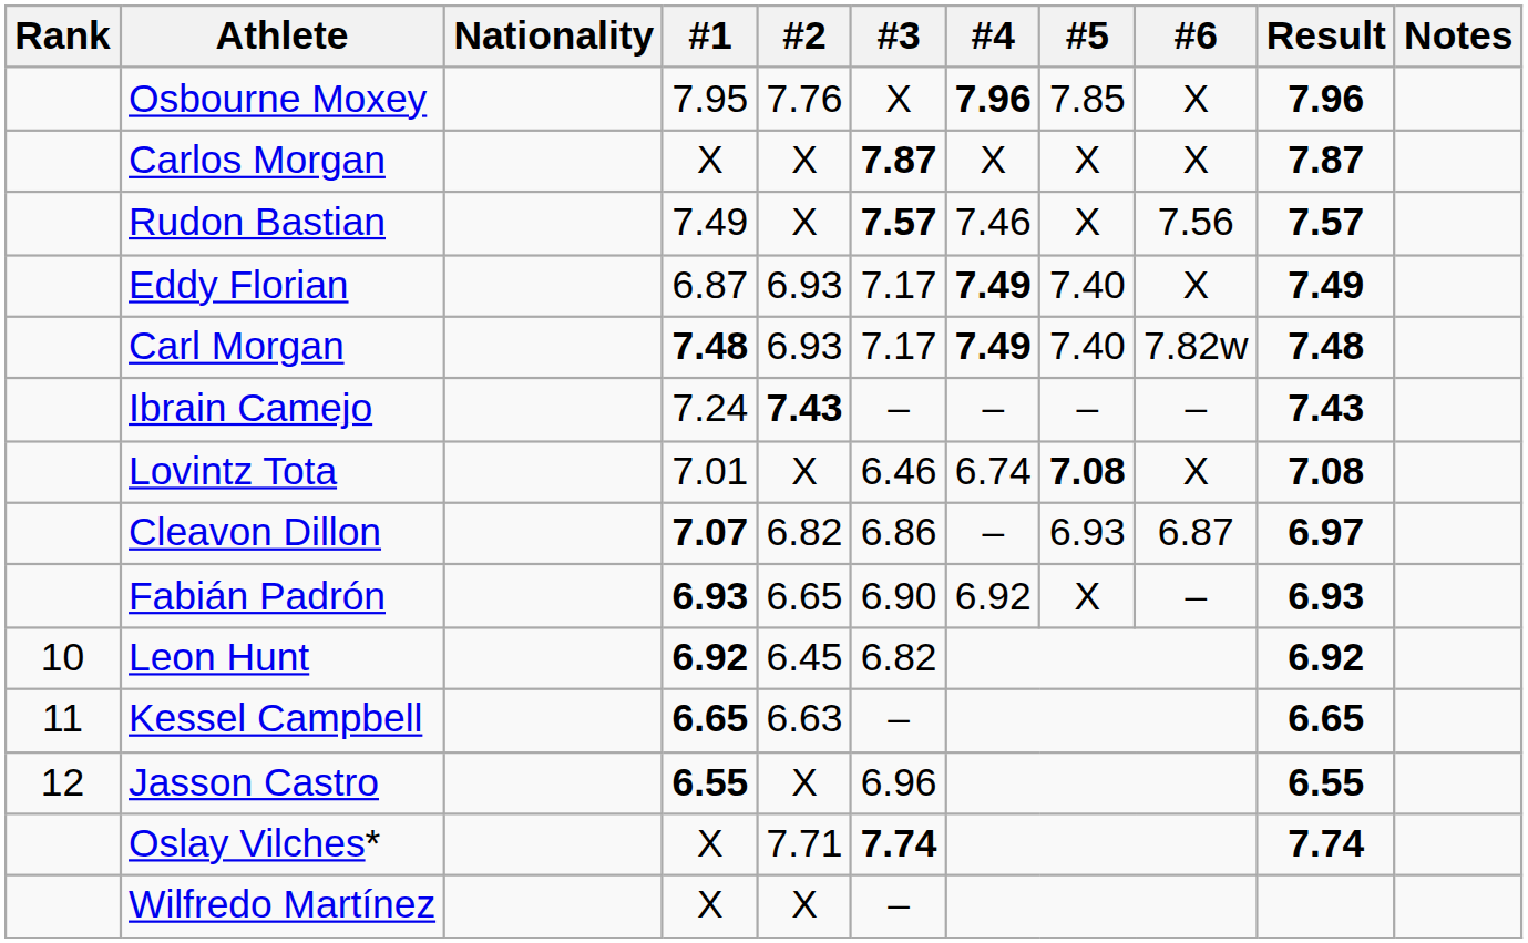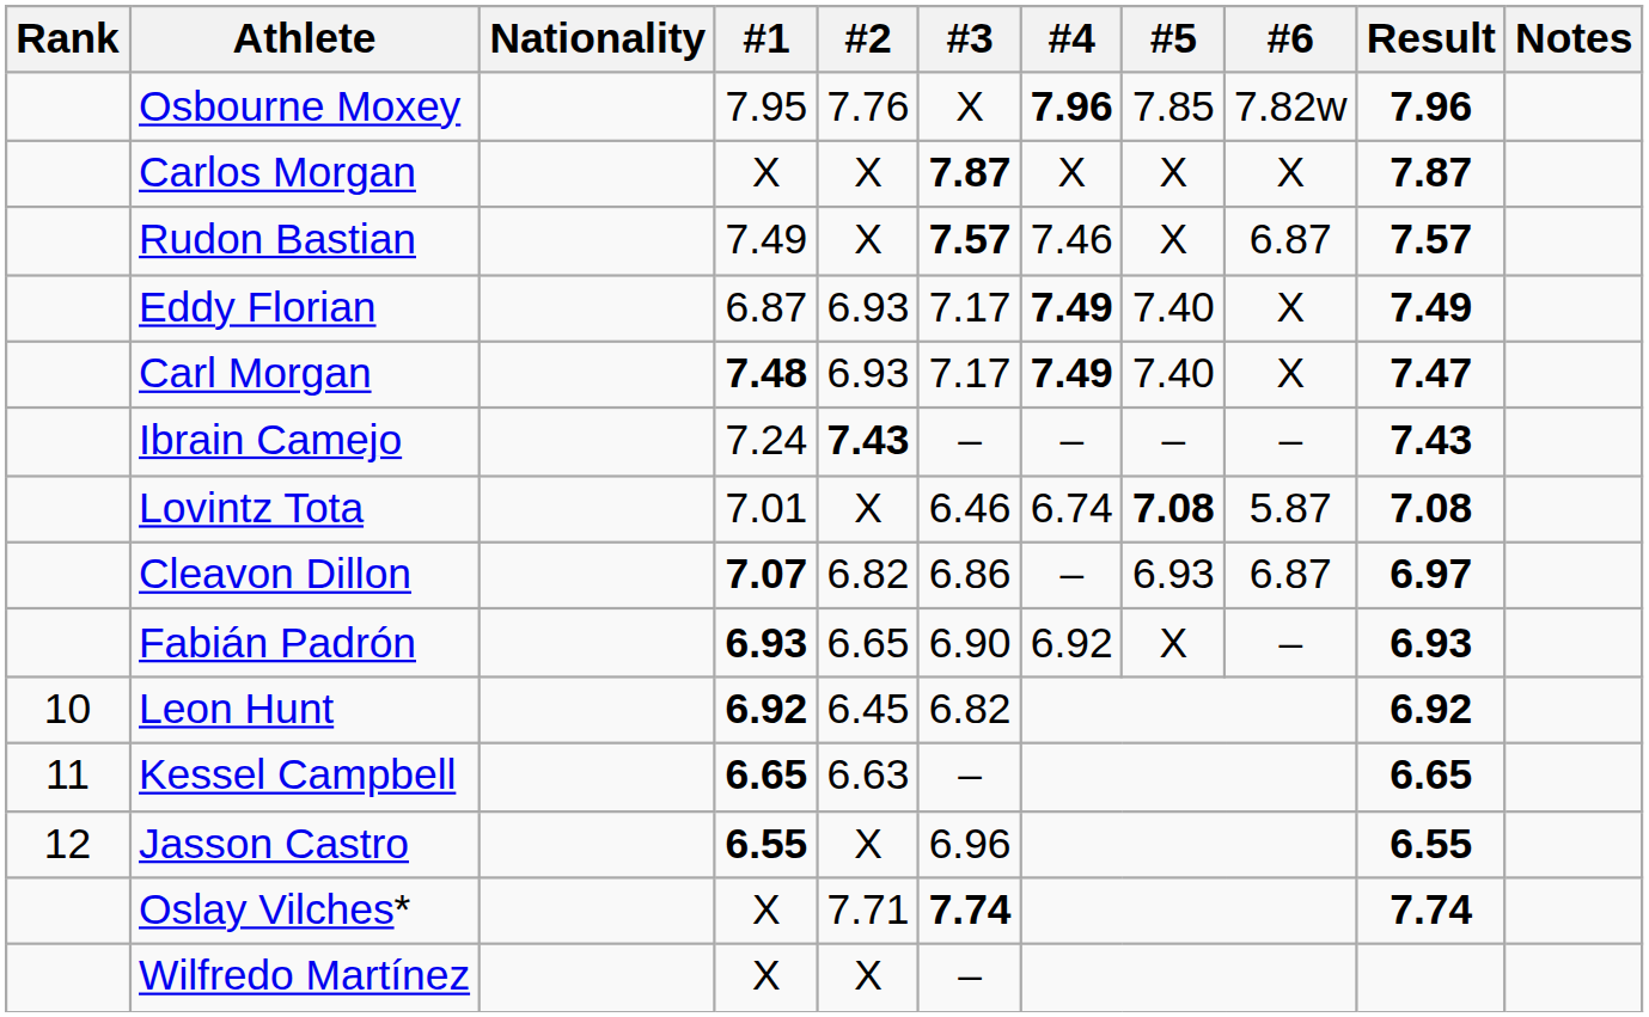 <table class="wikitable sortable" style="text-align:center">
 <tr>
 <th>Rank</th>
 <th>Athlete</th>
 <th>Nationality</th>
 <th>#1</th>
 <th>#2</th>
 <th>#3</th>
 <th>#4</th>
 <th>#5</th>
 <th>#6</th>
 <th>Result</th>
 <th>Notes</th>
 </tr>
 <tr>
 <td></td>
 <td align=left><a href='#'>Osbourne Moxey</a></td>
 <td align=left></td>
 <td>7.95</td>
 <td>7.76</td>
 <td>X</td>
 <td><strong>7.96</strong></td>
 <td>7.85</td>
-<td>X</td>
+<td>7.82w</td>
 <td><strong>7.96</strong></td>
 <td></td>
 </tr>
 <tr>
 <td></td>
 <td align=left><a href='#'>Carlos Morgan</a></td>
 <td align=left></td>
 <td>X</td>
 <td>X</td>
 <td><strong>7.87</strong></td>
 <td>X</td>
 <td>X</td>
 <td>X</td>
 <td><strong>7.87</strong></td>
 <td></td>
 </tr>
 <tr>
 <td></td>
 <td align=left><a href='#'>Rudon Bastian</a></td>
 <td align=left></td>
 <td>7.49</td>
 <td>X</td>
 <td><strong>7.57</strong></td>
 <td>7.46</td>
 <td>X</td>
-<td>7.56</td>
+<td>6.87</td>
 <td><strong>7.57</strong></td>
 <td></td>
 </tr>
 <tr>
 <td></td>
 <td align=left><a href='#'>Eddy Florian</a></td>
 <td align=left></td>
 <td>6.87</td>
 <td>6.93</td>
 <td>7.17</td>
 <td><strong>7.49</strong></td>
 <td>7.40</td>
 <td>X</td>
 <td><strong>7.49</strong></td>
 <td></td>
 </tr>
 <tr>
 <td></td>
 <td align=left><a href='#'>Carl Morgan</a></td>
 <td align=left></td>
 <td><strong>7.48</strong></td>
 <td>6.93</td>
 <td>7.17</td>
 <td><strong>7.49</strong></td>
 <td>7.40</td>
-<td>7.82w</td>
-<td><strong>7.48</strong></td>
+<td>X</td>
+<td><strong>7.47</strong></td>
 <td></td>
 </tr>
 <tr>
 <td></td>
 <td align=left><a href='#'>Ibrain Camejo</a></td>
 <td align=left></td>
 <td>7.24</td>
 <td><strong>7.43</strong></td>
 <td>–</td>
 <td>–</td>
 <td>–</td>
 <td>–</td>
 <td><strong>7.43</strong></td>
 <td></td>
 </tr>
 <tr>
 <td></td>
 <td align=left><a href='#'>Lovintz Tota</a></td>
 <td align=left></td>
 <td>7.01</td>
 <td>X</td>
 <td>6.46</td>
 <td>6.74</td>
 <td><strong>7.08</strong></td>
-<td>X</td>
+<td>5.87</td>
 <td><strong>7.08</strong></td>
 <td></td>
 </tr>
 <tr>
 <td></td>
 <td align=left><a href='#'>Cleavon Dillon</a></td>
 <td align=left></td>
 <td><strong>7.07</strong></td>
 <td>6.82</td>
 <td>6.86</td>
 <td>–</td>
 <td>6.93</td>
 <td>6.87</td>
 <td><strong>6.97</strong></td>
 <td></td>
 </tr>
 <tr>
 <td></td>
 <td align=left><a href='#'>Fabián Padrón</a></td>
 <td align=left></td>
 <td><strong>6.93</strong></td>
 <td>6.65</td>
 <td>6.90</td>
 <td>6.92</td>
 <td>X</td>
 <td>–</td>
 <td><strong>6.93</strong></td>
 <td></td>
 </tr>
 <tr>
 <td>10</td>
 <td align=left><a href='#'>Leon Hunt</a></td>
 <td align=left></td>
 <td><strong>6.92</strong></td>
 <td>6.45</td>
 <td>6.82</td>
 <td colspan=3></td>
 <td><strong>6.92</strong></td>
 <td></td>
 </tr>
 <tr>
 <td>11</td>
 <td align=left><a href='#'>Kessel Campbell</a></td>
 <td align=left></td>
 <td><strong>6.65</strong></td>
 <td>6.63</td>
 <td>–</td>
 <td colspan=3></td>
 <td><strong>6.65</strong></td>
 <td></td>
 </tr>
 <tr>
 <td>12</td>
 <td align=left><a href='#'>Jasson Castro</a></td>
 <td align=left></td>
 <td><strong>6.55</strong></td>
 <td>X</td>
 <td>6.96</td>
 <td colspan=3></td>
 <td><strong>6.55</strong></td>
 <td></td>
 </tr>
 <tr>
 <td></td>
 <td align=left><a href='#'>Oslay Vilches</a>*</td>
 <td align=left></td>
 <td>X</td>
 <td>7.71</td>
 <td><strong>7.74</strong></td>
 <td colspan=3></td>
 <td><strong>7.74</strong></td>
 <td></td>
 </tr>
 <tr>
 <td></td>
 <td align=left><a href='#'>Wilfredo Martínez</a></td>
 <td align=left></td>
 <td>X</td>
 <td>X</td>
 <td>–</td>
 <td colspan=3></td>
 <td><strong></strong></td>
 <td></td>
 </tr>
 </table>
